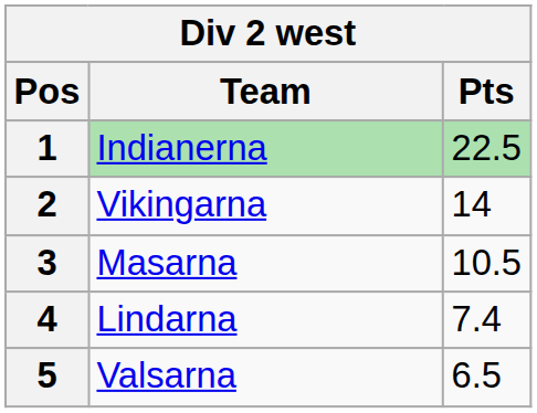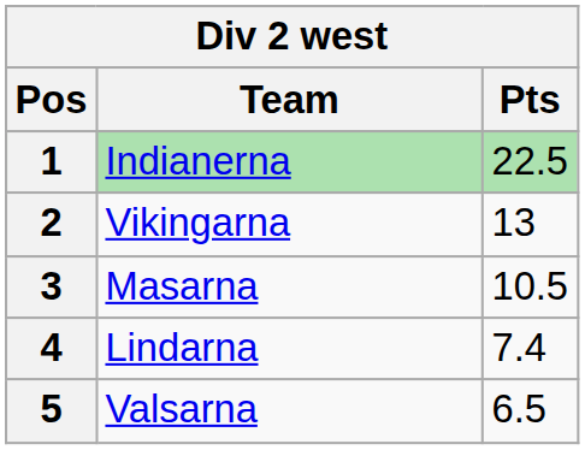 <table class="wikitable">
 <tr>
 <th colspan="3">Div 2 west</th>
 </tr>
 <tr>
 <th width=20>Pos</th>
 <th width=150>Team</th>
 <th width=30>Pts</th>
 </tr>
 <tr style="background:#ACE1AF;">
 <th>1</th>
 <td><a href='#'>Indianerna</a></td>
 <td>22.5</td>
 </tr>
 <tr>
 <th>2</th>
 <td><a href='#'>Vikingarna</a></td>
-<td>14</td>
+<td>13</td>
 </tr>
 <tr>
 <th>3</th>
 <td><a href='#'>Masarna</a></td>
 <td>10.5</td>
 </tr>
 <tr>
 <th>4</th>
 <td><a href='#'>Lindarna</a></td>
 <td>7.4</td>
 </tr>
 <tr>
 <th>5</th>
 <td><a href='#'>Valsarna</a></td>
 <td>6.5</td>
 </tr>
 </table>
